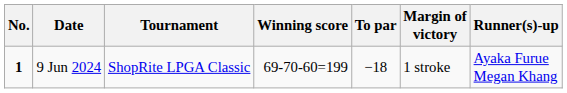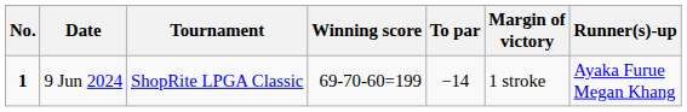 <table class="wikitable " style="font-size:95%;">
 <tr>
 <th>No.</th>
 <th>Date</th>
 <th>Tournament</th>
 <th>Winning score</th>
 <th>To par</th>
 <th>Margin of<br>victory</th>
 <th>Runner(s)-up</th>
 </tr>
 <tr>
 <td align=center><strong>1</strong></td>
 <td align=right>9 Jun <a href='#'>2024</a></td>
 <td><a href='#'>ShopRite LPGA Classic</a></td>
 <td align=right>69-70-60=199</td>
-<td align=center>−18</td>
+<td align=center>−14</td>
 <td>1 stroke</td>
 <td> <a href='#'>Ayaka Furue</a><br> <a href='#'>Megan Khang</a></td>
 </tr>
 </table>
